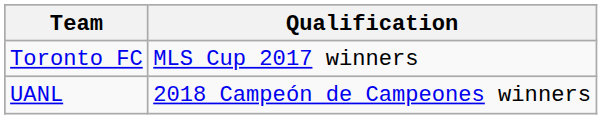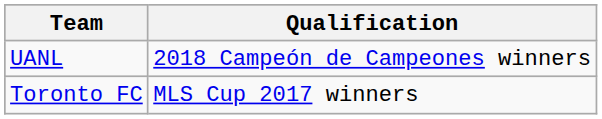 <table class="wikitable">
 <tr>
 <th>Team</th>
 <th>Qualification</th>
 </tr>
 <tr>
+<td> <a href='#'>UANL</a></td>
+<td><a href='#'>2018 Campeón de Campeones</a> winners</td>
+</tr>
+<tr>
 <td> <a href='#'>Toronto FC</a></td>
 <td><a href='#'>MLS Cup 2017</a> winners</td>
 </tr>
-<tr>
-<td> <a href='#'>UANL</a></td>
-<td><a href='#'>2018 Campeón de Campeones</a> winners</td>
-</tr>
 </table>
